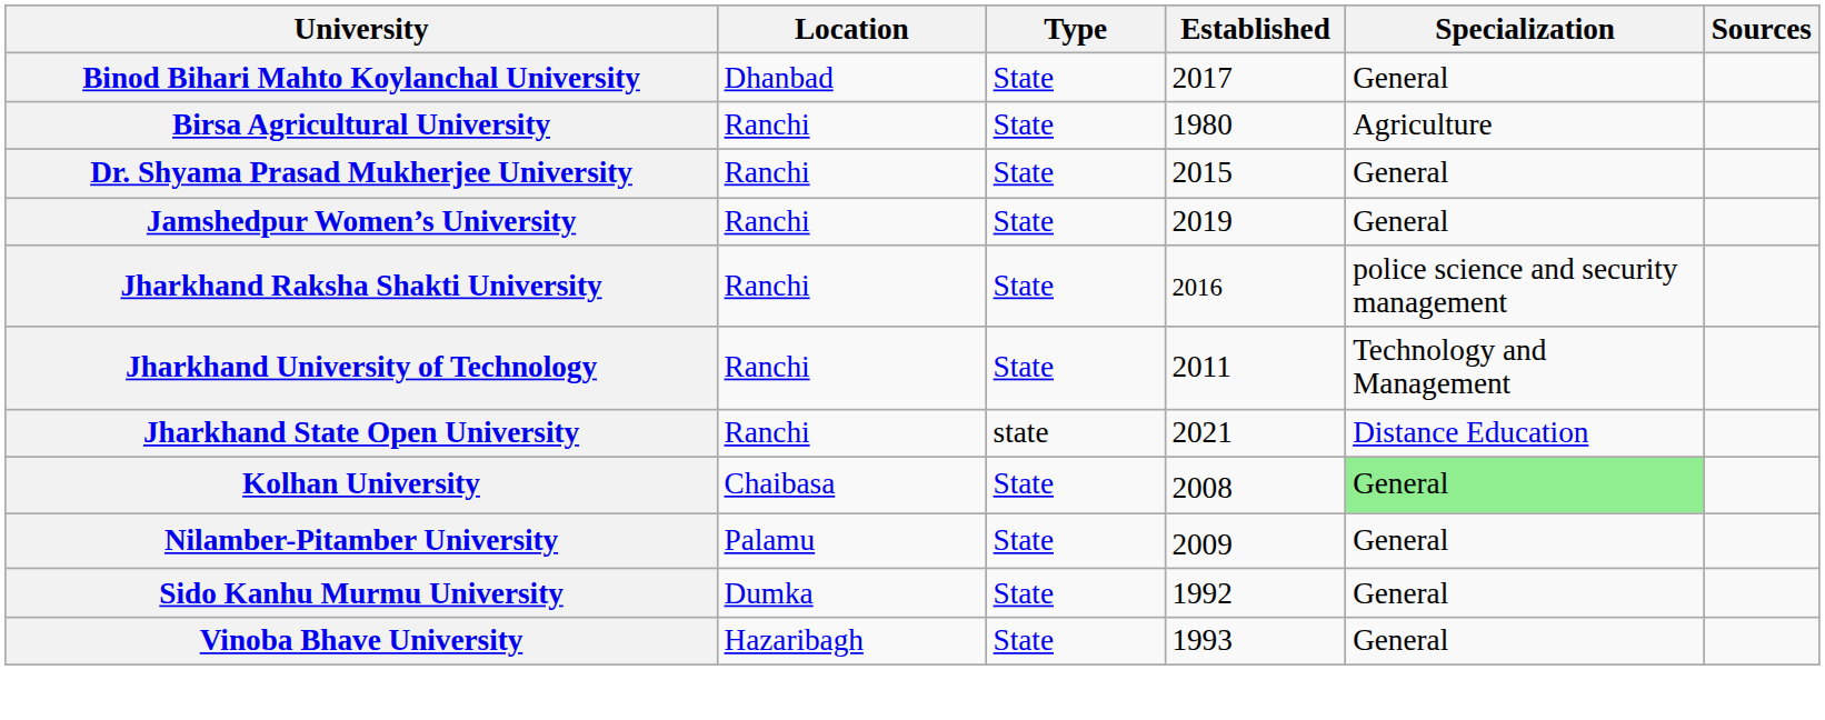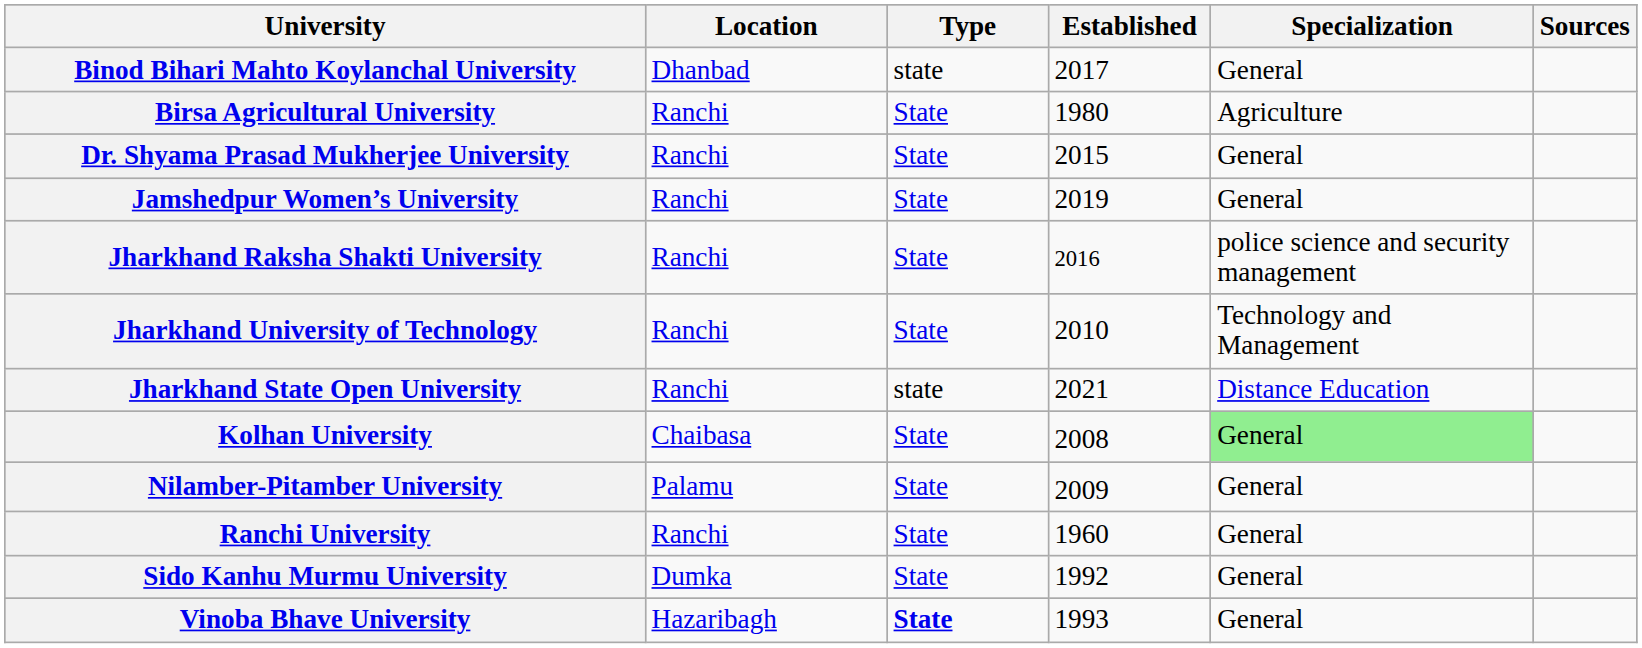 <table class="wikitable sortable collapsible plainrowheaders" border="1" style="text-align:left; width:76%">
 <tr>
 <th scope="col" style="width: 40%;">University</th>
 <th scope="col" style="width: 15%;">Location</th>
 <th scope="col" style="width: 10%;">Type</th>
 <th scope="col" style="width: 10%;">Established</th>
 <th scope="col" style="width: 20%;">Specialization</th>
 <th scope="col" style="width: 05%;" class="unsortable">Sources</th>
 </tr>
 <tr>
 <th scope="row"><a href='#'>Binod Bihari Mahto Koylanchal University</a></th>
 <td><a href='#'>Dhanbad</a></td>
-<td><a href='#'>State</a></td>
+<td>state</td>
 <td>2017</td>
 <td>General</td>
 <td></td>
 </tr>
 <tr>
 <th scope="row"><a href='#'>Birsa Agricultural University</a></th>
 <td><a href='#'>Ranchi</a></td>
 <td><a href='#'>State</a></td>
 <td>1980</td>
 <td>Agriculture</td>
 <td></td>
 </tr>
 <tr>
 <th scope="row"><a href='#'>Dr. Shyama Prasad Mukherjee University</a></th>
 <td><a href='#'>Ranchi</a></td>
 <td><a href='#'>State</a></td>
 <td>2015</td>
 <td>General</td>
 <td></td>
 </tr>
 <tr>
 <th scope="row"><a href='#'>Jamshedpur Women’s University</a></th>
 <td><a href='#'>Ranchi</a></td>
 <td><a href='#'>State</a></td>
 <td>2019</td>
 <td>General</td>
 <td></td>
 </tr>
 <tr>
 <th scope="row"><a href='#'>Jharkhand Raksha Shakti University</a></th>
 <td><a href='#'>Ranchi</a></td>
 <td><a href='#'>State</a></td>
 <td><small>2016</small></td>
 <td>police science and security management</td>
 <td></td>
 </tr>
 <tr>
 <th scope="row"><a href='#'>Jharkhand University of Technology</a></th>
 <td><a href='#'>Ranchi</a></td>
 <td><a href='#'>State</a></td>
-<td>2011</td>
+<td>2010</td>
 <td>Technology and Management</td>
 <td></td>
 </tr>
 <tr>
 <th scope="row"><a href='#'>Jharkhand State Open University</a></th>
 <td><a href='#'>Ranchi</a></td>
 <td>state</td>
 <td>2021</td>
 <td><a href='#'>Distance Education</a></td>
 <td></td>
 </tr>
 <tr>
 <th scope="row"><a href='#'>Kolhan University</a></th>
 <td><a href='#'>Chaibasa</a></td>
 <td><a href='#'>State</a></td>
 <td>2008<sup></sup></td>
 <td style="background: lightgreen;">General</td>
 <td></td>
 </tr>
 <tr>
 <th scope="row"><a href='#'>Nilamber-Pitamber University</a></th>
 <td><a href='#'>Palamu</a></td>
 <td><a href='#'>State</a></td>
 <td>2009<sup></sup></td>
 <td>General</td>
 <td></td>
 </tr>
 <tr>
+<th scope="row"><a href='#'>Ranchi University</a></th>
+<td><a href='#'>Ranchi</a></td>
+<td><a href='#'>State</a></td>
+<td>1960</td>
+<td>General</td>
+<td></td>
+</tr>
+<tr>
 <th scope="row"><a href='#'>Sido Kanhu Murmu University</a></th>
 <td><a href='#'>Dumka</a></td>
 <td><a href='#'>State</a></td>
 <td>1992</td>
 <td>General</td>
 <td></td>
 </tr>
 <tr>
 <th scope="row"><a href='#'>Vinoba Bhave University</a></th>
 <td><a href='#'>Hazaribagh</a></td>
-<td><a href='#'>State</a></td>
+<td><strong><a href='#'>State</a></strong></td>
 <td>1993</td>
 <td>General</td>
 <td></td>
 </tr>
 </table>
